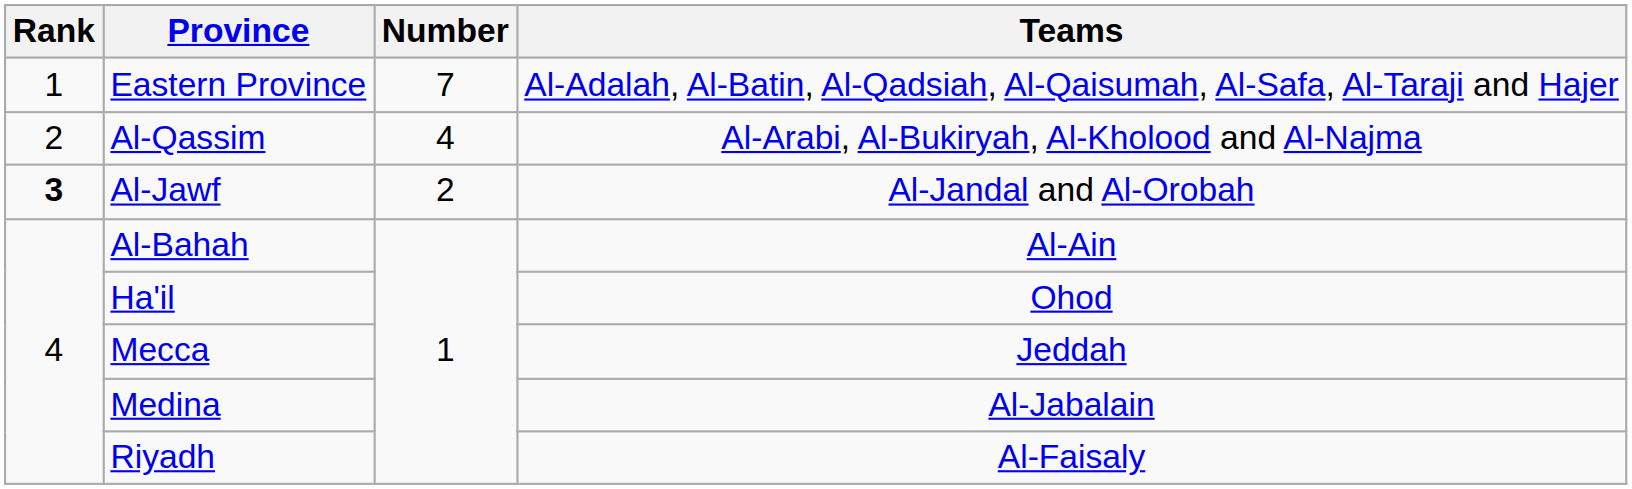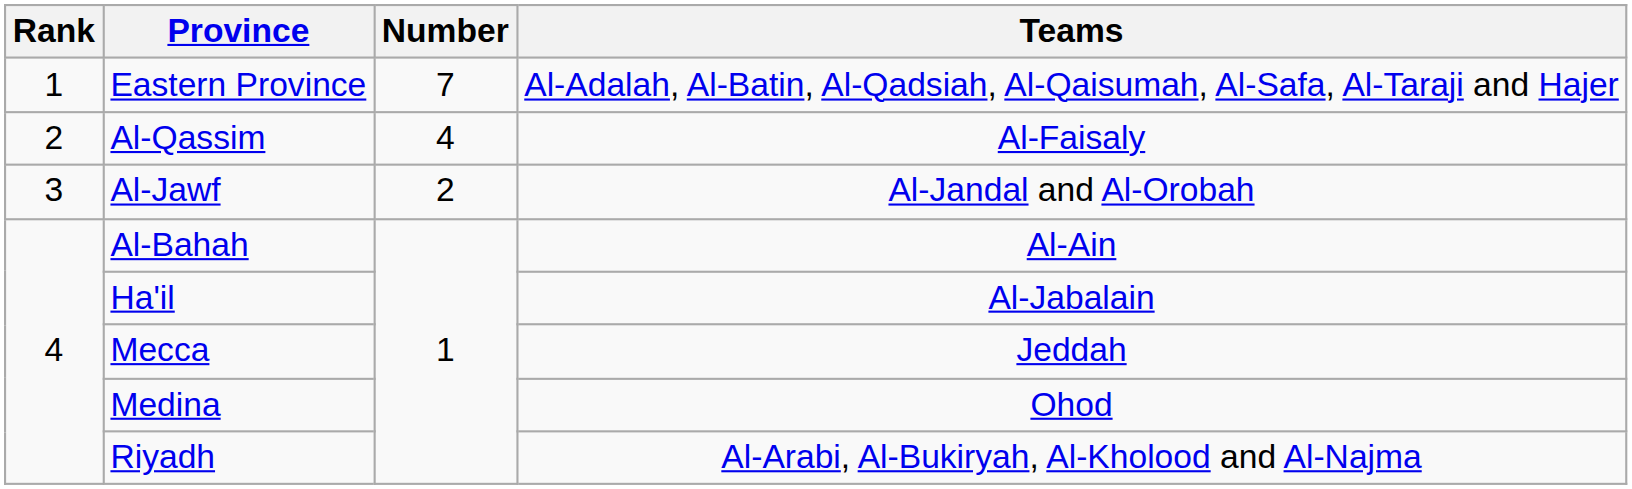 <table class="wikitable">
 <tr>
 <th>Rank</th>
 <th><a href='#'>Province</a></th>
 <th>Number</th>
 <th>Teams</th>
 </tr>
 <tr>
 <td align=center>1</td>
 <td><a href='#'>Eastern Province</a></td>
 <td align=center>7</td>
 <td align=center><a href='#'>Al-Adalah</a>, <a href='#'>Al-Batin</a>, <a href='#'>Al-Qadsiah</a>, <a href='#'>Al-Qaisumah</a>, <a href='#'>Al-Safa</a>, <a href='#'>Al-Taraji</a> and <a href='#'>Hajer</a></td>
 </tr>
 <tr>
 <td align=center>2</td>
 <td><a href='#'>Al-Qassim</a></td>
 <td align=center>4</td>
-<td align=center><a href='#'>Al-Arabi</a>, <a href='#'>Al-Bukiryah</a>, <a href='#'>Al-Kholood</a> and <a href='#'>Al-Najma</a></td>
+<td align=center><a href='#'>Al-Faisaly</a></td>
 </tr>
 <tr>
-<td align=center><strong>3</strong></td>
+<td align=center>3</td>
 <td><a href='#'>Al-Jawf</a></td>
 <td align=center>2</td>
 <td align=center><a href='#'>Al-Jandal</a> and <a href='#'>Al-Orobah</a></td>
 </tr>
 <tr>
 <td rowspan=5 align=center>4</td>
 <td><a href='#'>Al-Bahah</a></td>
 <td rowspan=5 align=center>1</td>
 <td align=center><a href='#'>Al-Ain</a></td>
 </tr>
 <tr>
 <td><a href='#'>Ha'il</a></td>
-<td align=center><a href='#'>Ohod</a></td>
+<td align=center><a href='#'>Al-Jabalain</a></td>
 </tr>
 <tr>
 <td><a href='#'>Mecca</a></td>
 <td align=center><a href='#'>Jeddah</a></td>
 </tr>
 <tr>
 <td><a href='#'>Medina</a></td>
-<td align=center><a href='#'>Al-Jabalain</a></td>
+<td align=center><a href='#'>Ohod</a></td>
 </tr>
 <tr>
 <td><a href='#'>Riyadh</a></td>
-<td align=center><a href='#'>Al-Faisaly</a></td>
+<td align=center><a href='#'>Al-Arabi</a>, <a href='#'>Al-Bukiryah</a>, <a href='#'>Al-Kholood</a> and <a href='#'>Al-Najma</a></td>
 </tr>
 </table>
